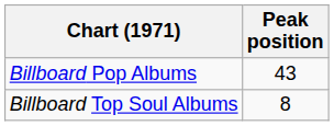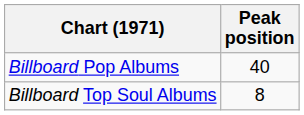 <table class="wikitable">
 <tr>
 <th>Chart (1971)</th>
 <th>Peak<br>position</th>
 </tr>
 <tr>
 <td><a href='#'><em>Billboard</em> Pop Albums</a></td>
-<td align=center>43</td>
+<td align=center>40</td>
 </tr>
 <tr>
 <td><em>Billboard</em> <a href='#'>Top Soul Albums</a></td>
 <td align=center>8</td>
 </tr>
 </table>
